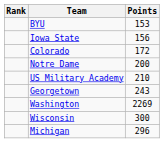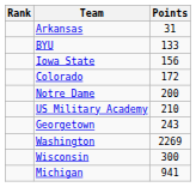 <table class="wikitable sortable" style="text-align:center">
 <tr>
 <th>Rank</th>
 <th>Team</th>
 <th>Points</th>
 </tr>
 <tr>
 <td></td>
+<td align=left><a href='#'>Arkansas</a></td>
+<td>31</td>
+</tr>
+<tr>
+<td></td>
 <td align=left><a href='#'>BYU</a></td>
-<td>153</td>
+<td>133</td>
 </tr>
 <tr>
 <td></td>
 <td align=left><a href='#'>Iowa State</a></td>
 <td>156</td>
 </tr>
 <tr>
 <td></td>
 <td align=left><a href='#'>Colorado</a></td>
 <td>172</td>
 </tr>
 <tr>
 <td></td>
 <td align=left><a href='#'>Notre Dame</a></td>
 <td>200</td>
 </tr>
 <tr>
 <td></td>
 <td align=left><a href='#'>US Military Academy</a></td>
 <td>210</td>
 </tr>
 <tr>
 <td></td>
 <td align=left><a href='#'>Georgetown</a></td>
 <td>243</td>
 </tr>
 <tr>
 <td></td>
 <td align=left><a href='#'>Washington</a></td>
 <td>2269</td>
 </tr>
 <tr>
 <td></td>
 <td align=left><a href='#'>Wisconsin</a></td>
 <td>300</td>
 </tr>
 <tr>
 <td></td>
 <td align=left><a href='#'>Michigan</a></td>
-<td>296</td>
+<td>941</td>
 </tr>
 </table>
